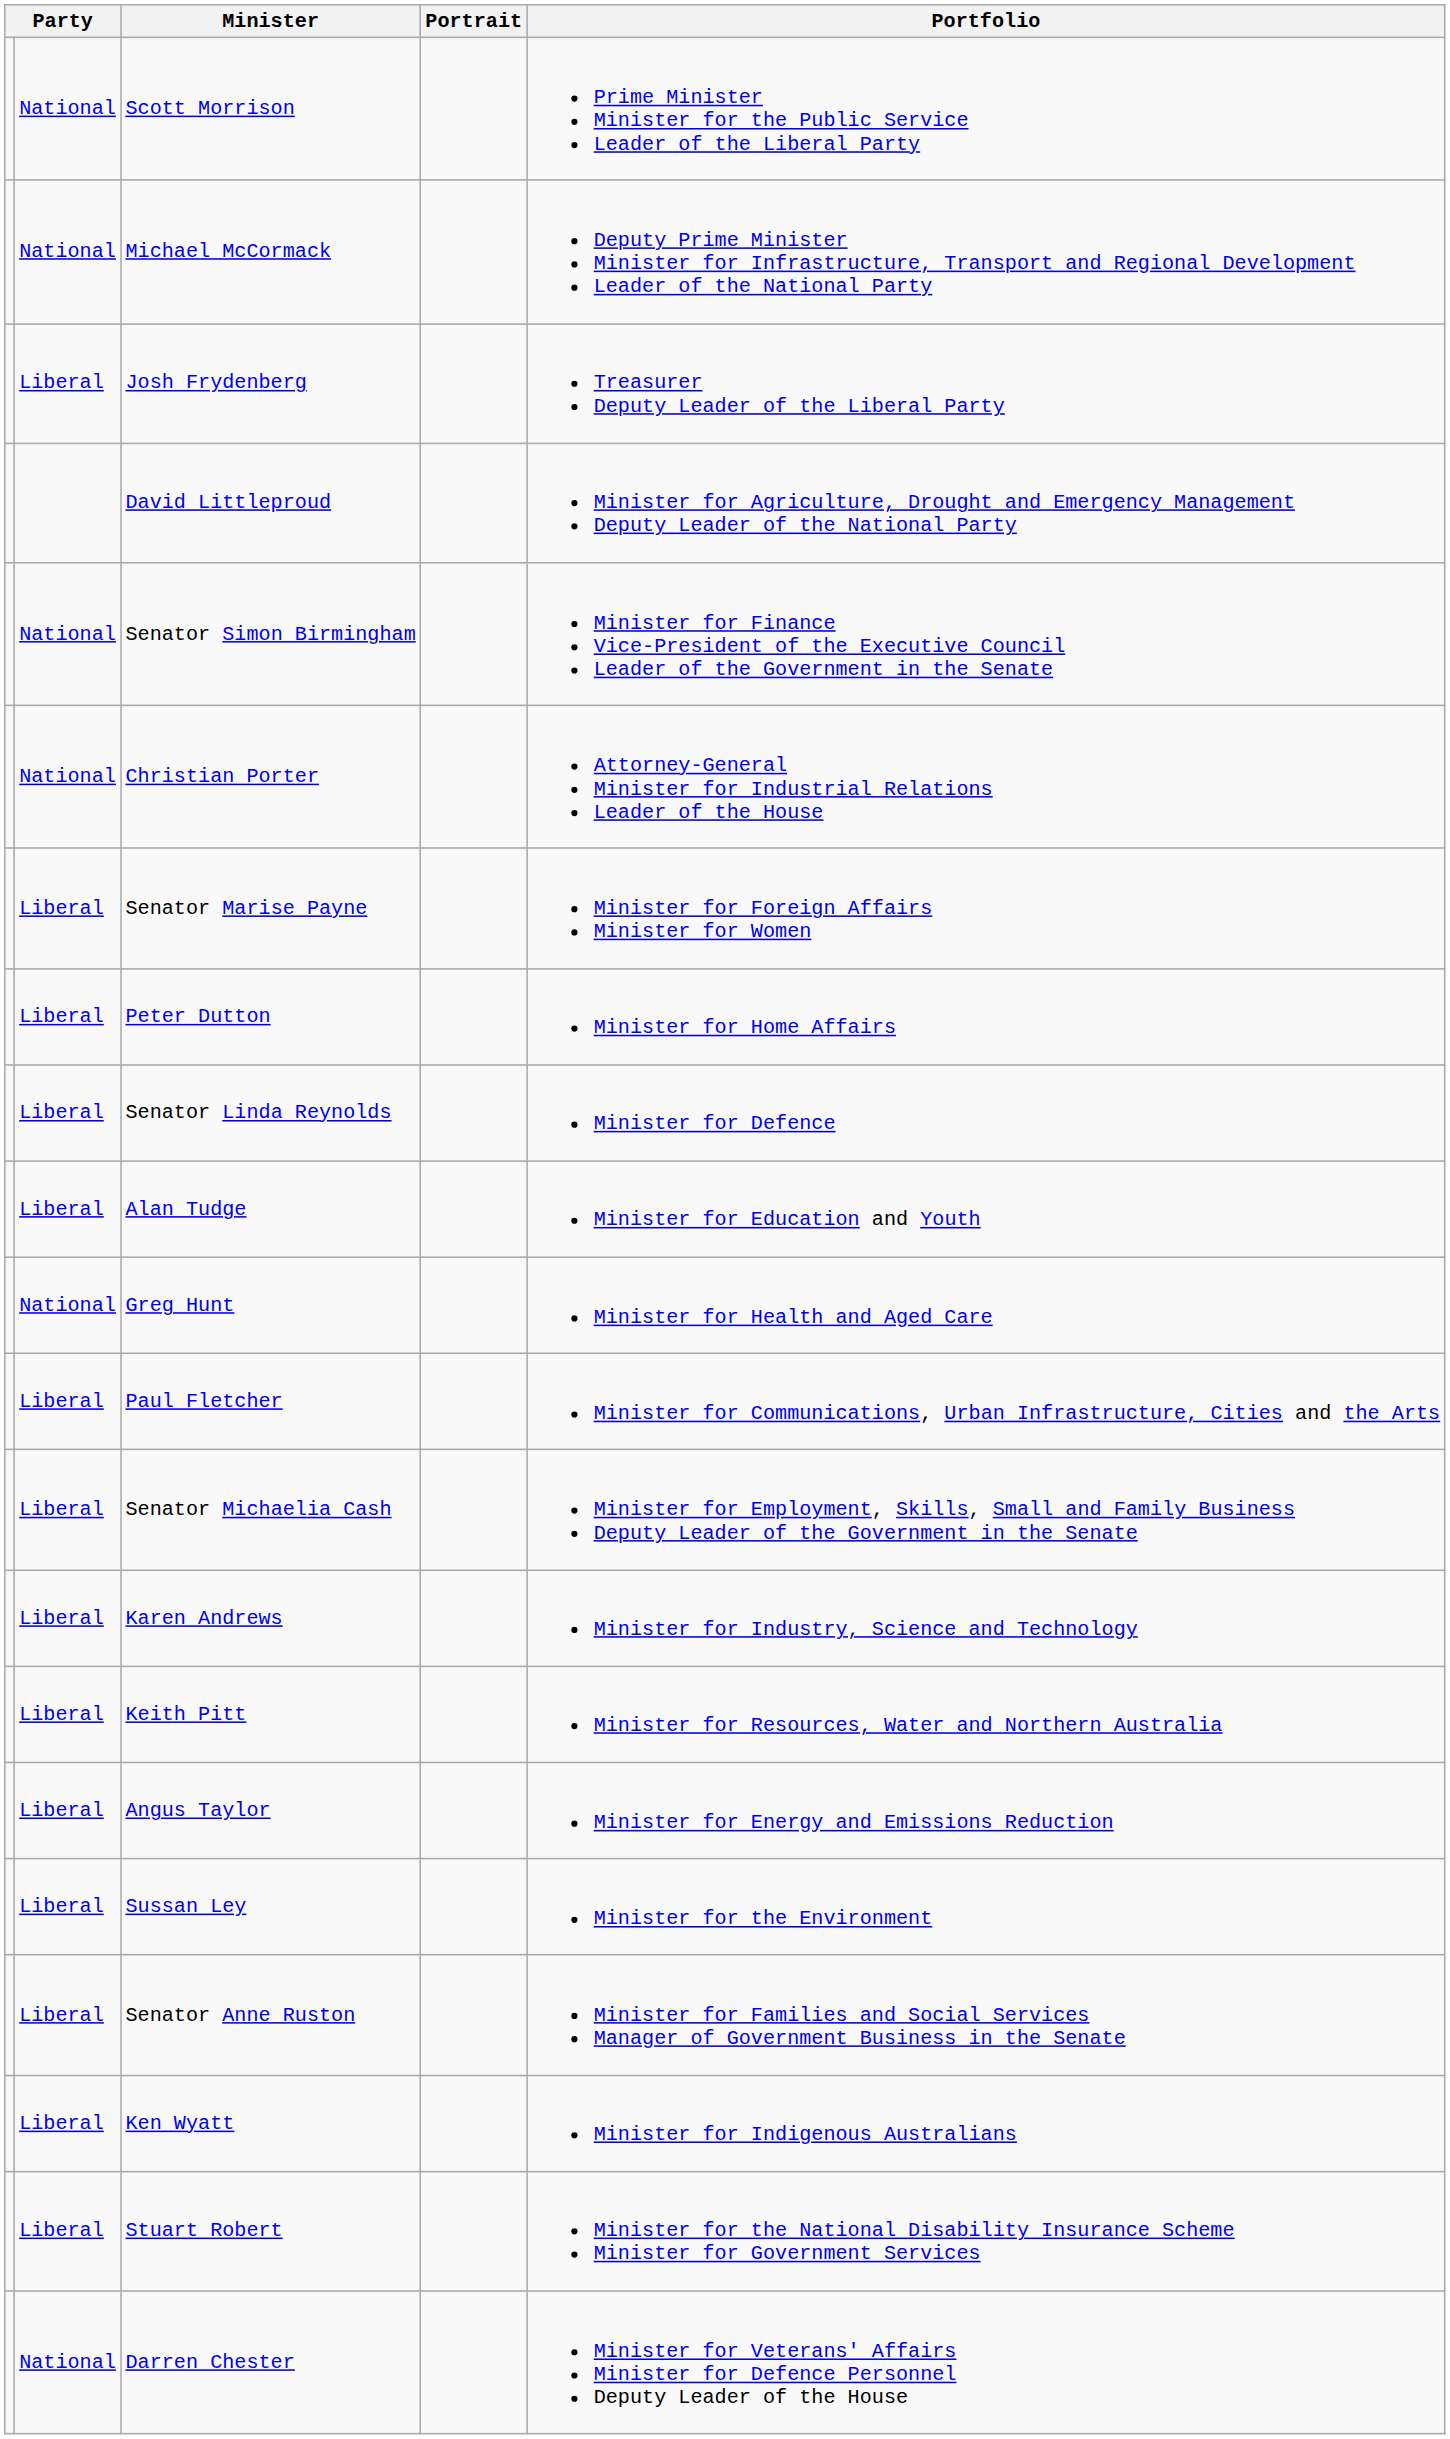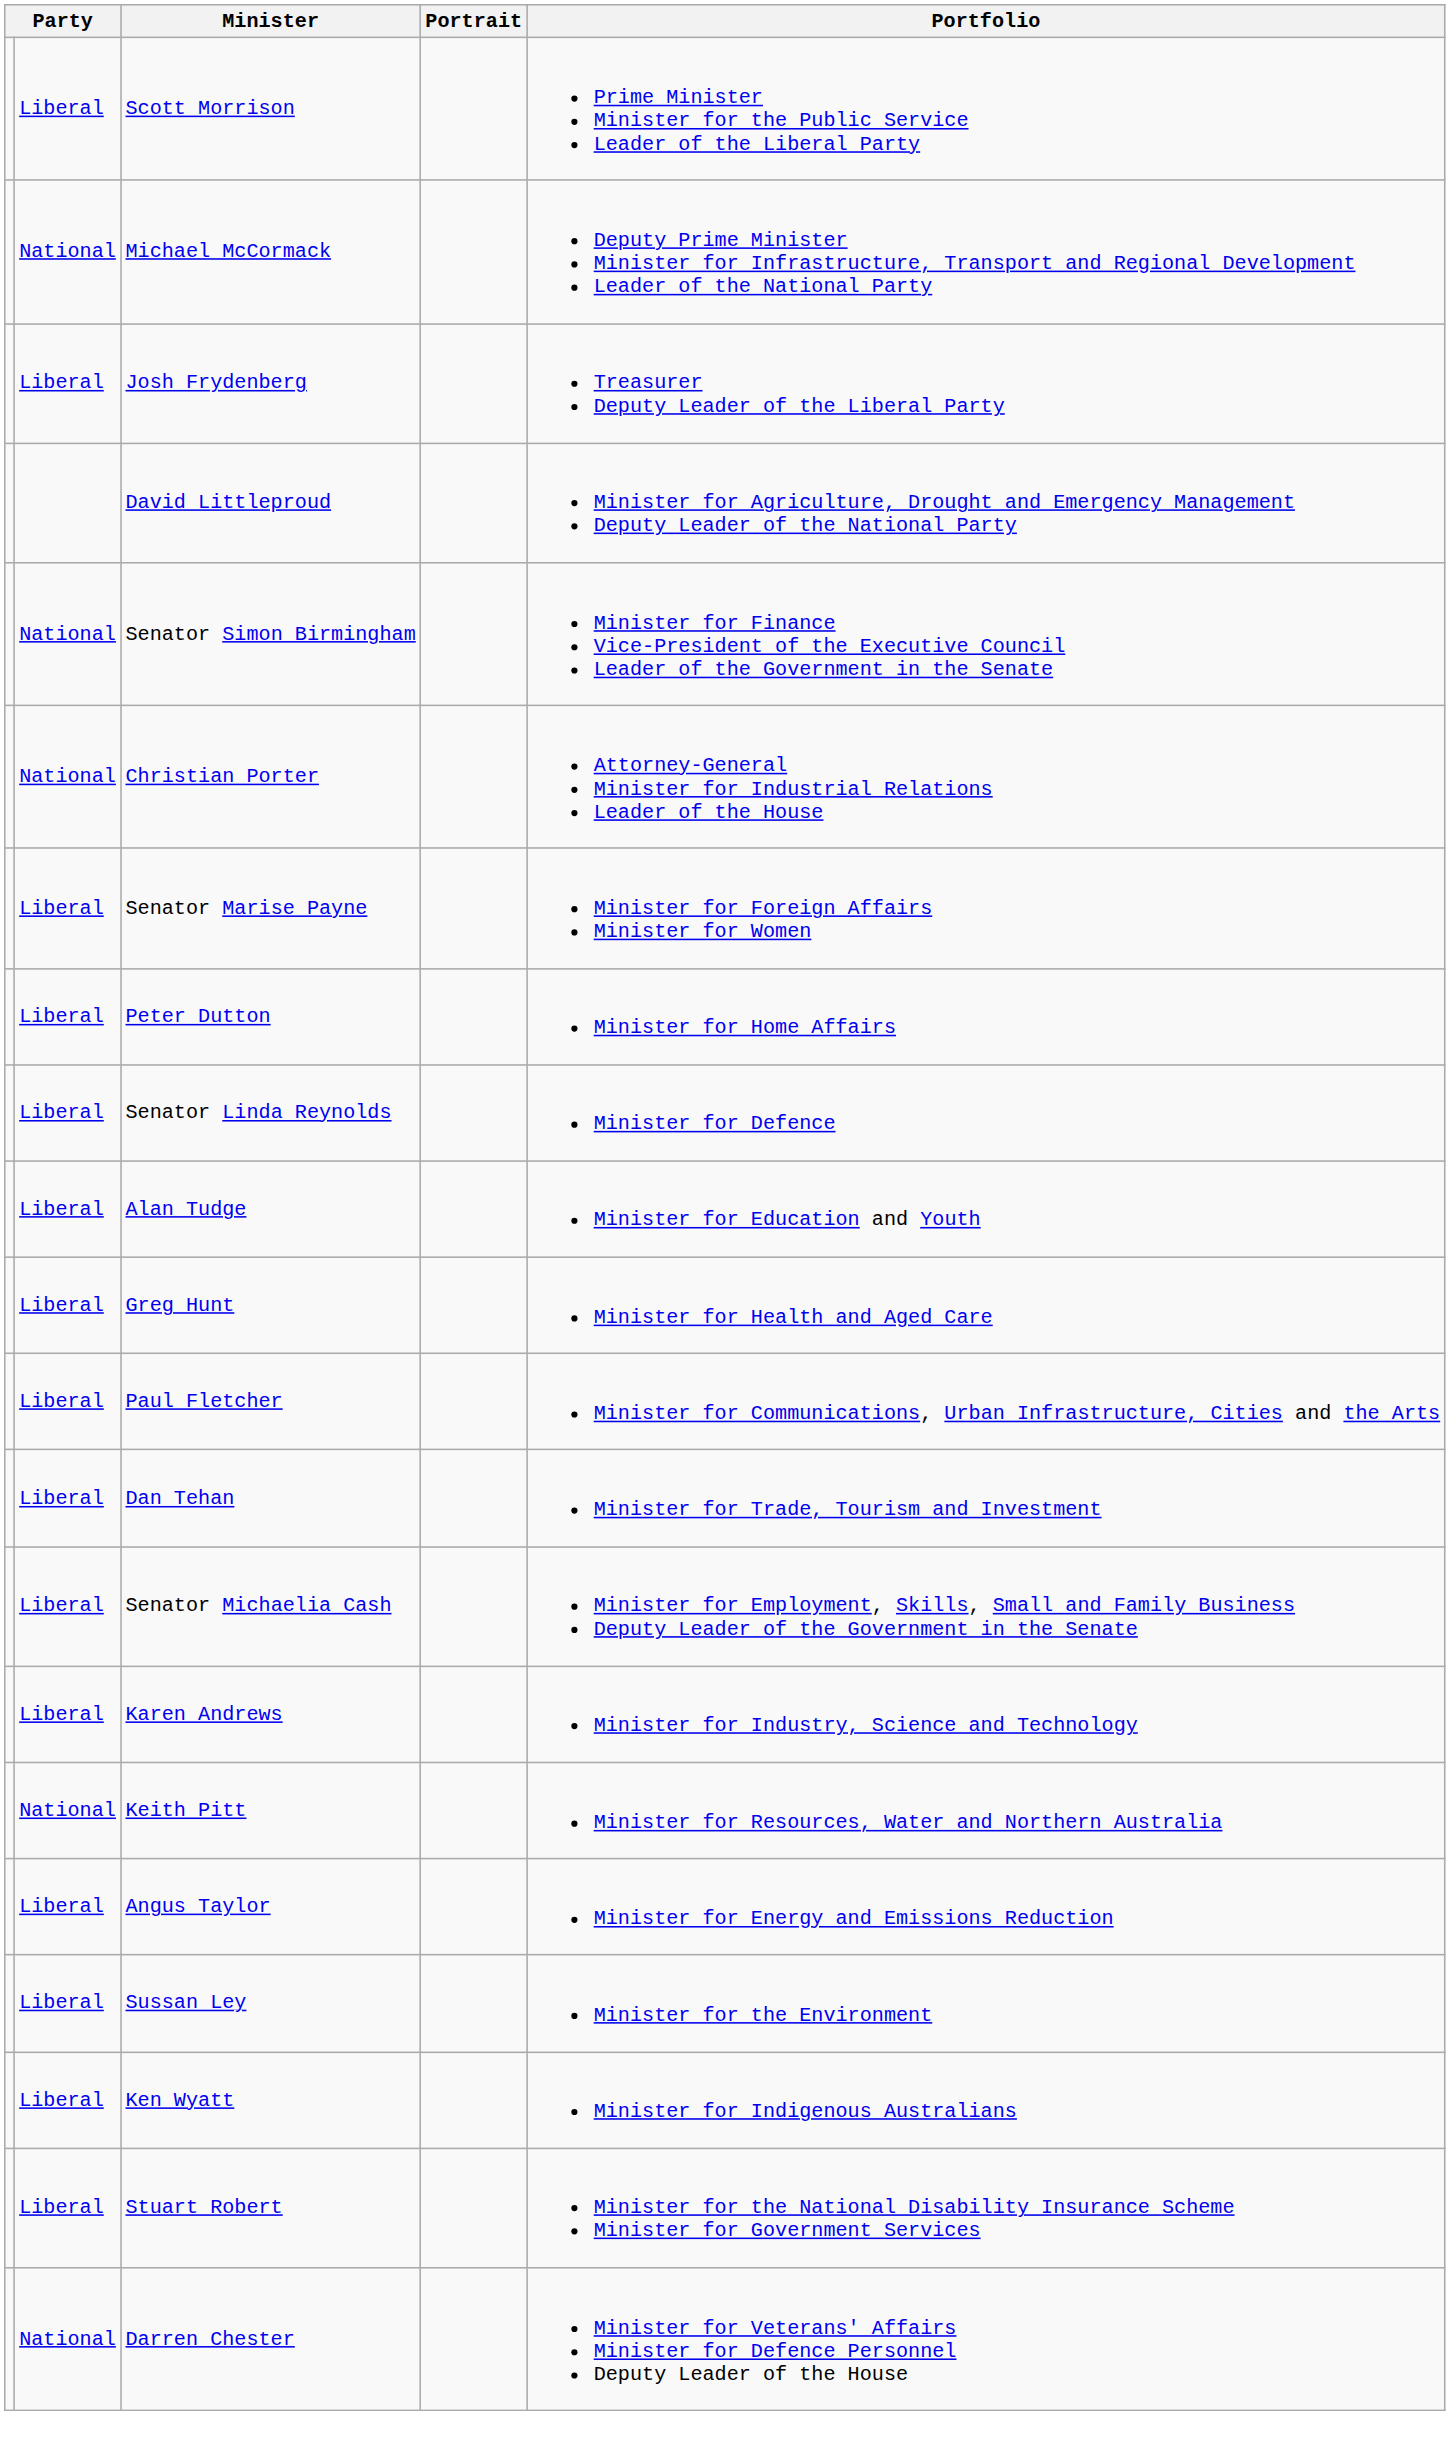 <table class="wikitable sortable">
 <tr>
 <th colspan="2">Party</th>
 <th>Minister</th>
 <th>Portrait</th>
 <th>Portfolio</th>
 </tr>
 <tr>
 <td></td>
-<td><a href='#'>National</a> </td>
+<td><a href='#'>Liberal</a></td>
 <td><a href='#'>Scott Morrison</a> </td>
 <td></td>
 <td><br><ul><li><a href='#'>Prime Minister</a></li><li><a href='#'>Minister for the Public Service</a></li><li><a href='#'>Leader of the Liberal Party</a></li></ul></td>
 </tr>
 <tr>
 <td></td>
 <td><a href='#'>National</a></td>
 <td><a href='#'>Michael McCormack</a> </td>
 <td></td>
 <td><br><ul><li><a href='#'>Deputy Prime Minister</a></li><li><a href='#'>Minister for Infrastructure, Transport and Regional Development</a></li><li><a href='#'>Leader of the National Party</a></li></ul></td>
 </tr>
 <tr>
 <td></td>
 <td><a href='#'>Liberal</a></td>
 <td><a href='#'>Josh Frydenberg</a> </td>
 <td></td>
 <td><br><ul><li><a href='#'>Treasurer</a></li><li><a href='#'>Deputy Leader of the Liberal Party</a></li></ul></td>
 </tr>
 <tr>
 <td></td>
 <td></td>
 <td><a href='#'>David Littleproud</a> </td>
 <td></td>
 <td><br><ul><li><a href='#'>Minister for Agriculture, Drought and Emergency Management</a></li><li><a href='#'>Deputy Leader of the National Party</a></li></ul></td>
 </tr>
 <tr>
 <td></td>
 <td><a href='#'>National</a></td>
 <td>Senator <a href='#'>Simon Birmingham</a></td>
 <td></td>
 <td><br><ul><li><a href='#'>Minister for Finance</a></li><li><a href='#'>Vice-President of the Executive Council</a></li><li><a href='#'>Leader of the Government in the Senate</a></li></ul></td>
 </tr>
 <tr>
 <td></td>
 <td><a href='#'>National</a> </td>
 <td><a href='#'>Christian Porter</a> </td>
 <td></td>
 <td><br><ul><li><a href='#'>Attorney-General</a></li><li><a href='#'>Minister for Industrial Relations</a></li><li><a href='#'>Leader of the House</a></li></ul></td>
 </tr>
 <tr>
 <td></td>
 <td><a href='#'>Liberal</a></td>
 <td>Senator <a href='#'>Marise Payne</a></td>
 <td></td>
 <td><br><ul><li><a href='#'>Minister for Foreign Affairs</a></li><li><a href='#'>Minister for Women</a></li></ul></td>
 </tr>
 <tr>
 <td></td>
 <td><a href='#'>Liberal</a> </td>
 <td><a href='#'>Peter Dutton</a> </td>
 <td></td>
 <td><br><ul><li><a href='#'>Minister for Home Affairs</a></li></ul></td>
 </tr>
 <tr>
 <td></td>
 <td><a href='#'>Liberal</a></td>
 <td>Senator <a href='#'>Linda Reynolds</a> </td>
 <td></td>
 <td><br><ul><li><a href='#'>Minister for Defence</a></li></ul></td>
 </tr>
 <tr>
 <td></td>
 <td><a href='#'>Liberal</a></td>
 <td><a href='#'>Alan Tudge</a> </td>
 <td></td>
 <td><br><ul><li><a href='#'>Minister for Education</a> and <a href='#'>Youth</a></li></ul></td>
 </tr>
 <tr>
 <td></td>
-<td><a href='#'>National</a> </td>
+<td><a href='#'>Liberal</a></td>
 <td><a href='#'>Greg Hunt</a> </td>
 <td></td>
 <td><br><ul><li><a href='#'>Minister for Health and Aged Care</a></li></ul></td>
 </tr>
 <tr>
 <td></td>
 <td><a href='#'>Liberal</a></td>
 <td><a href='#'>Paul Fletcher</a> </td>
 <td></td>
 <td><br><ul><li><a href='#'>Minister for Communications</a>, <a href='#'>Urban Infrastructure, Cities</a> and <a href='#'>the Arts</a></li></ul></td>
+</tr>
+<tr>
+<td></td>
+<td><a href='#'>Liberal</a></td>
+<td><a href='#'>Dan Tehan</a> </td>
+<td></td>
+<td><br><ul><li><a href='#'>Minister for Trade, Tourism and Investment</a></li></ul></td>
 </tr>
 <tr>
 <td></td>
 <td><a href='#'>Liberal</a></td>
 <td>Senator <a href='#'>Michaelia Cash</a></td>
 <td></td>
 <td><br><ul><li><a href='#'>Minister for Employment</a>, <a href='#'>Skills</a>, <a href='#'>Small and Family Business</a></li><li><a href='#'>Deputy Leader of the Government in the Senate</a></li></ul></td>
 </tr>
 <tr>
 <td></td>
 <td><a href='#'>Liberal</a> </td>
 <td><a href='#'>Karen Andrews</a> </td>
 <td></td>
 <td><br><ul><li><a href='#'>Minister for Industry, Science and Technology</a></li></ul></td>
 </tr>
 <tr>
 <td></td>
-<td><a href='#'>Liberal</a></td>
+<td><a href='#'>National</a> </td>
 <td><a href='#'>Keith Pitt</a> </td>
 <td></td>
 <td><br><ul><li><a href='#'>Minister for Resources, Water and Northern Australia</a></li></ul></td>
 </tr>
 <tr>
 <td></td>
 <td><a href='#'>Liberal</a></td>
 <td><a href='#'>Angus Taylor</a> </td>
 <td></td>
 <td><br><ul><li><a href='#'>Minister for Energy and Emissions Reduction</a></li></ul></td>
 </tr>
 <tr>
 <td></td>
 <td><a href='#'>Liberal</a></td>
 <td><a href='#'>Sussan Ley</a> </td>
 <td></td>
 <td><br><ul><li><a href='#'>Minister for the Environment</a></li></ul></td>
-</tr>
-<tr>
-<td></td>
-<td><a href='#'>Liberal</a></td>
-<td>Senator <a href='#'>Anne Ruston</a></td>
-<td></td>
-<td><br><ul><li><a href='#'>Minister for Families and Social Services</a></li><li><a href='#'>Manager of Government Business in the Senate</a></li></ul></td>
 </tr>
 <tr>
 <td></td>
 <td><a href='#'>Liberal</a></td>
 <td><a href='#'>Ken Wyatt</a> </td>
 <td></td>
 <td><br><ul><li><a href='#'>Minister for Indigenous Australians</a></li></ul></td>
 </tr>
 <tr>
 <td></td>
 <td><a href='#'>Liberal</a> </td>
 <td><a href='#'>Stuart Robert</a> </td>
 <td></td>
 <td><br><ul><li><a href='#'>Minister for the National Disability Insurance Scheme</a></li><li><a href='#'>Minister for Government Services</a></li></ul></td>
 </tr>
 <tr>
 <td></td>
 <td><a href='#'>National</a></td>
 <td><a href='#'>Darren Chester</a> </td>
 <td></td>
 <td><br><ul><li><a href='#'>Minister for Veterans' Affairs</a></li><li><a href='#'>Minister for Defence Personnel</a></li><li>Deputy Leader of the House</li></ul></td>
 </tr>
 </table>
